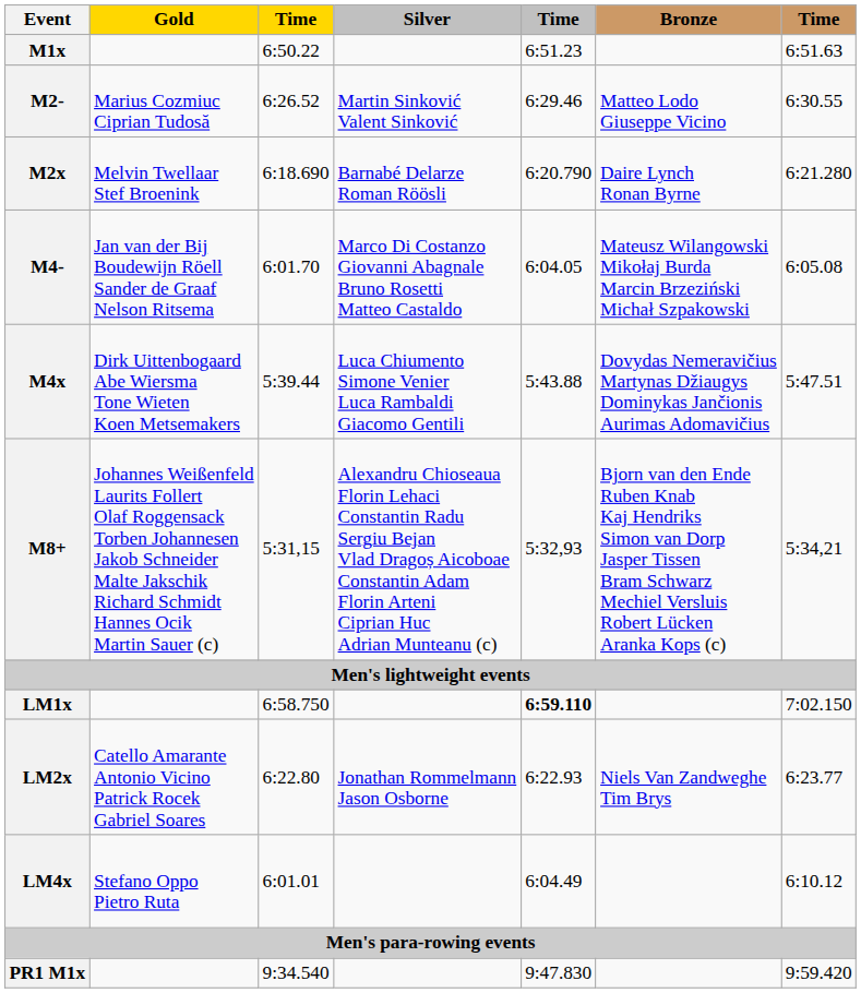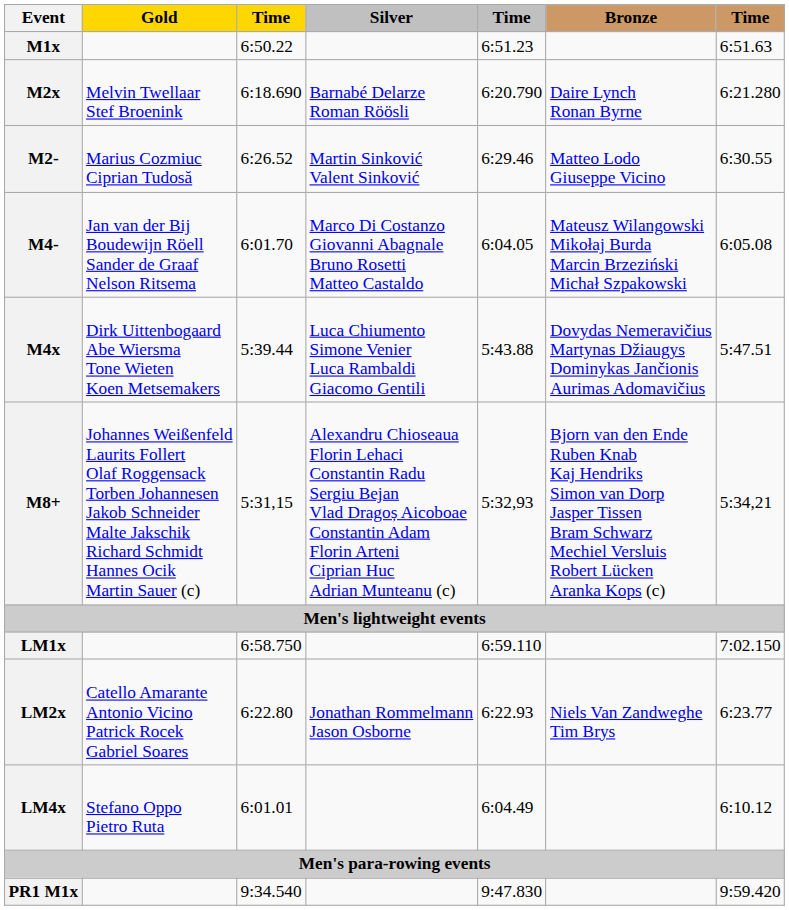 <table class="wikitable">
 <tr>
 <th scope="col">Event</th>
 <th scope="col" style="background:gold;">Gold</th>
 <th scope="col" style="background:gold;">Time</th>
 <th scope="col" style="background:silver;">Silver</th>
 <th scope="col" style="background:silver;">Time</th>
 <th scope="col" style="background:#c96;">Bronze</th>
 <th scope="col" style="background:#c96;">Time</th>
 </tr>
 <tr>
 <th scope="row">M1x</th>
 <td></td>
 <td>6:50.22</td>
 <td></td>
 <td>6:51.23</td>
 <td></td>
 <td>6:51.63</td>
 </tr>
 <tr>
+<th scope="row">M2x</th>
+<td> <br> <a href='#'>Melvin Twellaar</a> <br> <a href='#'>Stef Broenink</a></td>
+<td>6:18.690</td>
+<td> <br> <a href='#'>Barnabé Delarze</a> <br> <a href='#'>Roman Röösli</a></td>
+<td>6:20.790</td>
+<td> <br> <a href='#'>Daire Lynch</a> <br> <a href='#'>Ronan Byrne</a></td>
+<td>6:21.280</td>
+</tr>
+<tr>
 <th scope="row">M2-</th>
 <td> <br> <a href='#'>Marius Cozmiuc</a> <br> <a href='#'>Ciprian Tudosă</a></td>
 <td>6:26.52</td>
 <td> <br> <a href='#'>Martin Sinković</a> <br> <a href='#'>Valent Sinković</a></td>
 <td>6:29.46</td>
 <td> <br> <a href='#'>Matteo Lodo</a> <br> <a href='#'>Giuseppe Vicino</a></td>
 <td>6:30.55</td>
-</tr>
-<tr>
-<th scope="row">M2x</th>
-<td> <br> <a href='#'>Melvin Twellaar</a> <br> <a href='#'>Stef Broenink</a></td>
-<td>6:18.690</td>
-<td> <br> <a href='#'>Barnabé Delarze</a> <br> <a href='#'>Roman Röösli</a></td>
-<td>6:20.790</td>
-<td> <br> <a href='#'>Daire Lynch</a> <br> <a href='#'>Ronan Byrne</a></td>
-<td>6:21.280</td>
 </tr>
 <tr>
 <th scope="row">M4-</th>
 <td> <br> <a href='#'>Jan van der Bij</a> <br> <a href='#'>Boudewijn Röell</a> <br> <a href='#'>Sander de Graaf</a> <br> <a href='#'>Nelson Ritsema</a></td>
 <td>6:01.70</td>
 <td> <br> <a href='#'>Marco Di Costanzo</a> <br> <a href='#'>Giovanni Abagnale</a> <br> <a href='#'>Bruno Rosetti</a> <br> <a href='#'>Matteo Castaldo</a></td>
 <td>6:04.05</td>
 <td> <br> <a href='#'>Mateusz Wilangowski</a> <br> <a href='#'>Mikołaj Burda</a> <br> <a href='#'>Marcin Brzeziński</a> <br> <a href='#'>Michał Szpakowski</a></td>
 <td>6:05.08</td>
 </tr>
 <tr>
 <th scope="row">M4x</th>
 <td> <br> <a href='#'>Dirk Uittenbogaard</a> <br> <a href='#'>Abe Wiersma</a> <br> <a href='#'>Tone Wieten</a> <br> <a href='#'>Koen Metsemakers</a></td>
 <td>5:39.44</td>
 <td> <br> <a href='#'>Luca Chiumento</a> <br> <a href='#'>Simone Venier</a> <br> <a href='#'>Luca Rambaldi</a> <br> <a href='#'>Giacomo Gentili</a></td>
 <td>5:43.88</td>
 <td> <br> <a href='#'>Dovydas Nemeravičius</a> <br> <a href='#'>Martynas Džiaugys</a> <br> <a href='#'>Dominykas Jančionis</a> <br> <a href='#'>Aurimas Adomavičius</a></td>
 <td>5:47.51</td>
 </tr>
 <tr>
 <th scope="row">M8+</th>
 <td> <br> <a href='#'>Johannes Weißenfeld</a><br><a href='#'>Laurits Follert</a><br><a href='#'>Olaf Roggensack</a><br><a href='#'>Torben Johannesen</a><br><a href='#'>Jakob Schneider</a><br><a href='#'>Malte Jakschik</a><br><a href='#'>Richard Schmidt</a><br><a href='#'>Hannes Ocik</a><br><a href='#'>Martin Sauer</a> (c)</td>
 <td>5:31,15</td>
 <td> <br> <a href='#'>Alexandru Chioseaua</a><br><a href='#'>Florin Lehaci</a><br><a href='#'>Constantin Radu</a><br><a href='#'>Sergiu Bejan</a><br><a href='#'>Vlad Dragoș Aicoboae</a><br><a href='#'>Constantin Adam</a><br><a href='#'>Florin Arteni</a><br><a href='#'>Ciprian Huc</a><br><a href='#'>Adrian Munteanu</a> (c)</td>
 <td>5:32,93</td>
 <td> <br> <a href='#'>Bjorn van den Ende</a><br><a href='#'>Ruben Knab</a><br><a href='#'>Kaj Hendriks</a><br><a href='#'>Simon van Dorp</a><br><a href='#'>Jasper Tissen</a><br><a href='#'>Bram Schwarz</a><br><a href='#'>Mechiel Versluis</a><br><a href='#'>Robert Lücken</a><br><a href='#'>Aranka Kops</a> (c)</td>
 <td>5:34,21</td>
 </tr>
 <tr>
 <th colspan="7" style="background-color:#CCC;">Men's lightweight events</th>
 </tr>
 <tr>
 <th scope="row">LM1x</th>
 <td></td>
 <td>6:58.750</td>
 <td></td>
-<td><strong>6:59.110</strong></td>
+<td>6:59.110</td>
 <td></td>
 <td>7:02.150</td>
 </tr>
 <tr>
 <th scope="row">LM2x</th>
 <td> <br> <a href='#'>Catello Amarante</a> <br> <a href='#'>Antonio Vicino</a> <br> <a href='#'>Patrick Rocek</a> <br> <a href='#'>Gabriel Soares</a></td>
 <td>6:22.80</td>
 <td> <br> <a href='#'>Jonathan Rommelmann</a> <br> <a href='#'>Jason Osborne</a></td>
 <td>6:22.93</td>
 <td> <br> <a href='#'>Niels Van Zandweghe</a> <br> <a href='#'>Tim Brys</a></td>
 <td>6:23.77</td>
 </tr>
 <tr>
 <th scope="row">LM4x</th>
 <td> <br> <a href='#'>Stefano Oppo</a> <br> <a href='#'>Pietro Ruta</a></td>
 <td>6:01.01</td>
 <td> <br>  <br>  <br>  <br> </td>
 <td>6:04.49</td>
 <td> <br>  <br>  <br>  <br> </td>
 <td>6:10.12</td>
 </tr>
 <tr>
 <th colspan="7" style="background-color:#CCC;">Men's para-rowing events</th>
 </tr>
 <tr>
 <th scope="row">PR1 M1x</th>
 <td></td>
 <td>9:34.540</td>
 <td></td>
 <td>9:47.830</td>
 <td></td>
 <td>9:59.420</td>
 </tr>
 </table>
